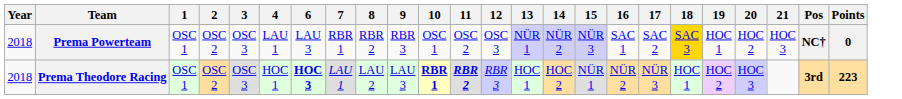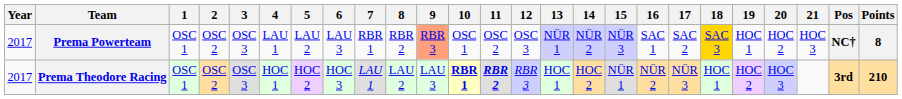 <table class="wikitable" style="text-align:center; font-size:85%">
 <tr>
 <th>Year</th>
 <th>Team</th>
 <th>1</th>
 <th>2</th>
 <th>3</th>
 <th>4</th>
+<th>5</th>
 <th>6</th>
 <th>7</th>
 <th>8</th>
 <th>9</th>
 <th>10</th>
 <th>11</th>
 <th>12</th>
 <th>13</th>
 <th>14</th>
 <th>15</th>
 <th>16</th>
 <th>17</th>
 <th>18</th>
 <th>19</th>
 <th>20</th>
 <th>21</th>
 <th>Pos</th>
 <th>Points</th>
 </tr>
 <tr>
-<td><a href='#'>2018</a></td>
+<td><a href='#'>2017</a></td>
 <th nowrap><a href='#'>Prema Powerteam</a></th>
 <td><a href='#'>OSC<br>1</a></td>
 <td><a href='#'>OSC<br>2</a></td>
 <td><a href='#'>OSC<br>3</a></td>
 <td><a href='#'>LAU<br>1</a></td>
+<td><a href='#'>LAU<br>2</a></td>
 <td><a href='#'>LAU<br>3</a></td>
 <td><a href='#'>RBR<br>1</a></td>
 <td><a href='#'>RBR<br>2</a></td>
-<td><a href='#'>RBR<br>3</a></td>
+<td style="background: lightsalmon;"><a href='#'>RBR<br>3</a></td>
 <td><a href='#'>OSC<br>1</a></td>
 <td><a href='#'>OSC<br>2</a></td>
 <td><a href='#'>OSC<br>3</a></td>
 <td style="background:#CFCFFF;"><a href='#'>NÜR<br>1</a><br></td>
 <td style="background:#CFCFFF;"><a href='#'>NÜR<br>2</a><br></td>
 <td style="background:#CFCFFF;"><a href='#'>NÜR<br>3</a><br></td>
 <td><a href='#'>SAC<br>1</a></td>
 <td><a href='#'>SAC<br>2</a></td>
 <td style="background: gold;"><a href='#'>SAC<br>3</a></td>
 <td><a href='#'>HOC<br>1</a></td>
 <td><a href='#'>HOC<br>2</a></td>
 <td><a href='#'>HOC<br>3</a></td>
 <th>NC†</th>
-<th>0</th>
+<th>8</th>
 </tr>
 <tr>
-<td><a href='#'>2018</a></td>
+<td><a href='#'>2017</a></td>
 <th nowrap><a href='#'>Prema Theodore Racing</a></th>
 <td style="background:#DFFFDF;"><a href='#'>OSC<br>1</a><br></td>
 <td style="background:#FFDF9F;"><a href='#'>OSC<br>2</a><br></td>
 <td style="background:#DFDFDF;"><a href='#'>OSC<br>3</a><br></td>
 <td style="background:#DFFFDF;"><a href='#'>HOC<br>1</a><br></td>
-<td style="background:#DFFFDF;"><strong><a href='#'>HOC<br>3</a><br></strong></td>
+<td style="background:#EFCFFF;"><a href='#'>HOC<br>2</a><br></td>
+<td style="background:#DFFFDF;"><a href='#'>HOC<br>3</a><br></td>
 <td style="background:#DFDFDF;"><em><a href='#'>LAU<br>1</a></em><br></td>
 <td style="background:#DFFFDF;"><a href='#'>LAU<br>2</a><br></td>
 <td style="background:#DFFFDF;"><a href='#'>LAU<br>3</a><br></td>
 <td style="background:#FFFFBF;"><strong><a href='#'>RBR<br>1</a></strong><br></td>
 <td style="background:#DFDFDF;"><strong><em><a href='#'>RBR<br>2</a></em></strong><br></td>
 <td style="background:#CFCFFF;"><em><a href='#'>RBR<br>3</a></em><br></td>
 <td style="background:#DFFFDF;"><a href='#'>HOC<br>1</a><br></td>
 <td style="background:#FFDF9F;"><a href='#'>HOC<br>2</a><br></td>
 <td style="background:#DFDFDF;"><a href='#'>NÜR<br>1</a><br></td>
 <td style="background:#FFDF9F;"><a href='#'>NÜR<br>2</a><br></td>
 <td style="background:#FFDF9F;"><a href='#'>NÜR<br>3</a><br></td>
 <td style="background:#DFFFDF;"><a href='#'>HOC<br>1</a><br></td>
 <td style="background:#EFCFFF;"><a href='#'>HOC<br>2</a><br></td>
 <td style="background:#CFCFFF;"><a href='#'>HOC<br>3</a><br></td>
 <td></td>
 <th style="background:#FFDF9F;">3rd</th>
-<th style="background:#FFDF9F;">223</th>
+<th style="background:#FFDF9F;">210</th>
 </tr>
 </table>
